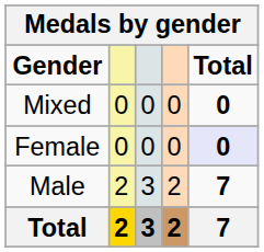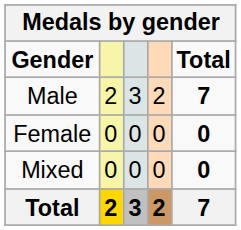 <table class="wikitable" style="font-size:85%; float:right">
 <tr bgcolor=EFEFEF>
 <th colspan=5><strong>Medals by gender</strong></th>
 </tr>
 <tr align=center>
 <td><strong>Gender</strong></td>
 <td bgcolor=F7F6A8></td>
 <td bgcolor=DCE5E5></td>
 <td bgcolor=FFDAB9></td>
 <td><strong>Total</strong></td>
 </tr>
 <tr align=center>
-<td>Mixed</td>
+<td>Male</td>
+<td bgcolor=F7F6A8>2</td>
+<td bgcolor=DCE5E5>3</td>
+<td bgcolor=FFDAB9>2</td>
+<td><strong>7</strong></td>
+</tr>
+<tr align=center>
+<td>Female</td>
 <td bgcolor=F7F6A8>0</td>
 <td bgcolor=DCE5E5>0</td>
 <td bgcolor=FFDAB9>0</td>
 <td><strong>0</strong></td>
 </tr>
 <tr align=center>
-<td>Female</td>
+<td>Mixed</td>
 <td bgcolor=F7F6A8>0</td>
 <td bgcolor=DCE5E5>0</td>
 <td bgcolor=FFDAB9>0</td>
-<td style="background: lavender;"><strong>0</strong></td>
-</tr>
-<tr align=center>
-<td>Male</td>
-<td bgcolor=F7F6A8>2</td>
-<td bgcolor=DCE5E5>3</td>
-<td bgcolor=FFDAB9>2</td>
-<td><strong>7</strong></td>
+<td><strong>0</strong></td>
 </tr>
 <tr align=center>
 <th><strong>Total</strong></th>
 <th style="background:gold"><strong>2</strong></th>
 <th style="background:silver"><strong>3</strong></th>
 <th style="background:#c96"><strong>2</strong></th>
 <th><strong>7</strong></th>
 </tr>
 </table>
